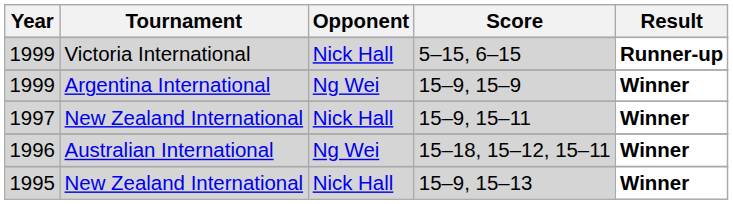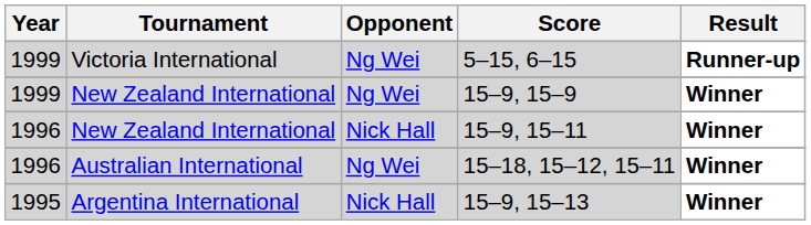 <table class="sortable wikitable" style="font-size: 90%;">
 <tr>
 <th>Year</th>
 <th>Tournament</th>
 <th>Opponent</th>
 <th>Score</th>
 <th>Result</th>
 </tr>
 <tr>
 </tr>
 <tr style="background:#D5D5D5">
 <td align="center">1999</td>
 <td align="left">Victoria International</td>
-<td align="left"> <a href='#'>Nick Hall</a></td>
+<td align="left"> <a href='#'>Ng Wei</a></td>
 <td align="left">5–15, 6–15</td>
 <td style="text-align:left; background:white"> <strong>Runner-up</strong></td>
 </tr>
 <tr>
 </tr>
 <tr style="background:#D5D5D5">
 <td align="center">1999</td>
-<td align="left"><a href='#'>Argentina International</a></td>
+<td align="left"><a href='#'>New Zealand International</a></td>
 <td align="left"> <a href='#'>Ng Wei</a></td>
 <td align="left">15–9, 15–9</td>
 <td style="text-align:left; background:white"> <strong>Winner</strong></td>
 </tr>
 <tr>
 </tr>
 <tr style="background:#D5D5D5">
-<td align="center">1997</td>
+<td align="center">1996</td>
 <td align="left"><a href='#'>New Zealand International</a></td>
 <td align="left"> <a href='#'>Nick Hall</a></td>
 <td align="left">15–9, 15–11</td>
 <td style="text-align:left; background:white"> <strong>Winner</strong></td>
 </tr>
 <tr>
 </tr>
 <tr style="background:#D5D5D5">
 <td align="center">1996</td>
 <td align="left"><a href='#'>Australian International</a></td>
 <td align="left"> <a href='#'>Ng Wei</a></td>
 <td align="left">15–18, 15–12, 15–11</td>
 <td style="text-align:left; background:white"> <strong>Winner</strong></td>
 </tr>
 <tr>
 </tr>
 <tr style="background:#D5D5D5">
 <td align="center">1995</td>
-<td align="left"><a href='#'>New Zealand International</a></td>
+<td align="left"><a href='#'>Argentina International</a></td>
 <td align="left"> <a href='#'>Nick Hall</a></td>
 <td align="left">15–9, 15–13</td>
 <td style="text-align:left; background:white"> <strong>Winner</strong></td>
 </tr>
 </table>
